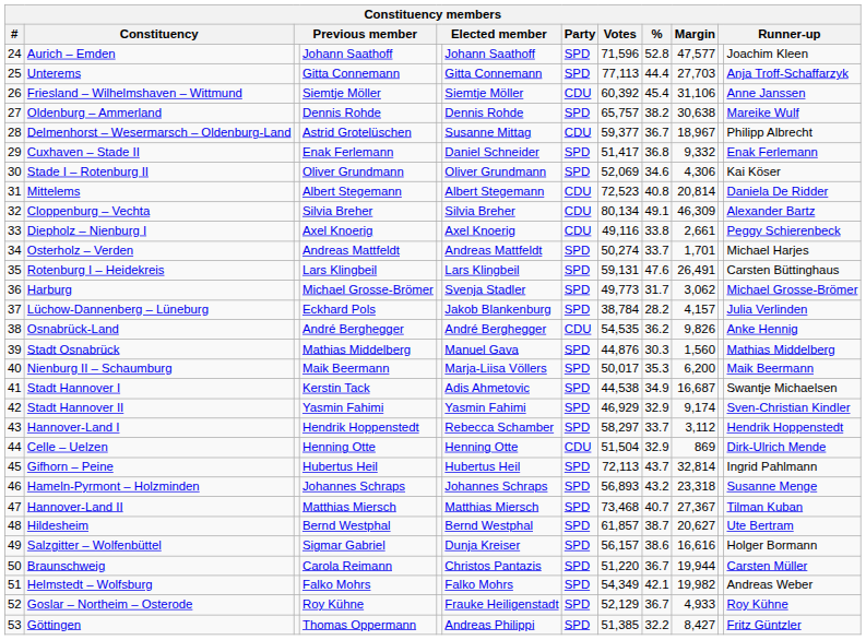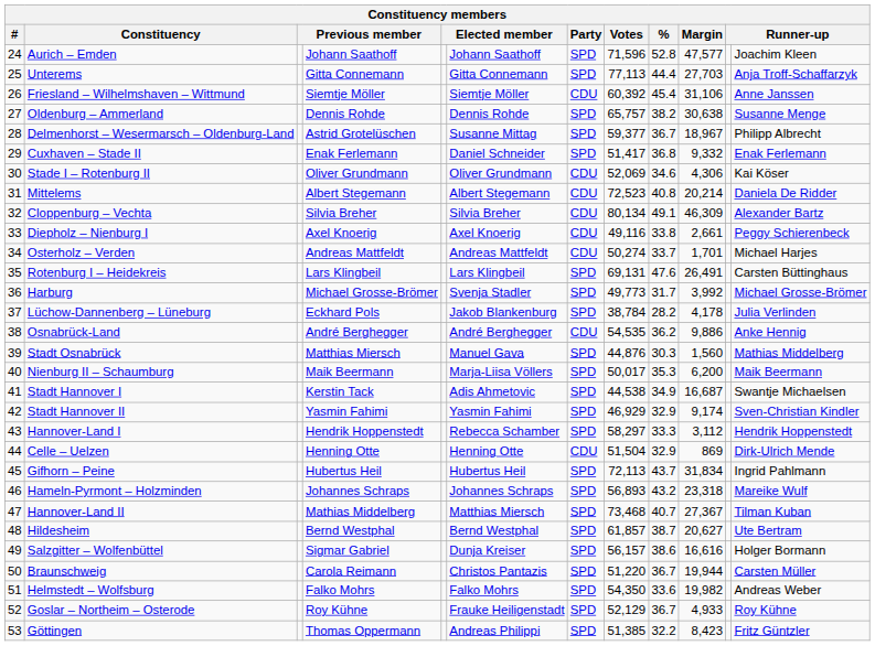 <table class="wikitable sortable" style="text-align:right">
 <tr>
 <th colspan="12">Constituency members</th>
 </tr>
 <tr>
 <th>#</th>
 <th>Constituency</th>
 <th colspan="2">Previous member</th>
 <th colspan="2">Elected member</th>
 <th>Party</th>
 <th>Votes</th>
 <th>%</th>
 <th>Margin</th>
 <th colspan="2">Runner-up</th>
 </tr>
 <tr>
 <td>24</td>
 <td align=left><a href='#'>Aurich – Emden</a></td>
 <td bgcolor=></td>
 <td align=left><a href='#'>Johann Saathoff</a></td>
 <td bgcolor=></td>
 <td align=left><a href='#'>Johann Saathoff</a></td>
 <td align=left><a href='#'>SPD</a></td>
 <td>71,596</td>
 <td>52.8</td>
 <td>47,577</td>
 <td bgcolor=></td>
 <td align=left>Joachim Kleen</td>
 </tr>
 <tr>
 <td>25</td>
 <td align=left><a href='#'>Unterems</a></td>
 <td bgcolor=></td>
 <td align=left><a href='#'>Gitta Connemann</a></td>
 <td bgcolor=></td>
 <td align=left><a href='#'>Gitta Connemann</a></td>
 <td align=left><a href='#'>SPD</a></td>
 <td>77,113</td>
 <td>44.4</td>
 <td>27,703</td>
 <td bgcolor=></td>
 <td align=left><a href='#'>Anja Troff-Schaffarzyk</a></td>
 </tr>
 <tr>
 <td>26</td>
 <td align=left><a href='#'>Friesland – Wilhelmshaven – Wittmund</a></td>
 <td bgcolor=></td>
 <td align=left><a href='#'>Siemtje Möller</a></td>
 <td bgcolor=></td>
 <td align=left><a href='#'>Siemtje Möller</a></td>
 <td align=left><a href='#'>CDU</a></td>
 <td>60,392</td>
 <td>45.4</td>
 <td>31,106</td>
 <td bgcolor=></td>
 <td align=left><a href='#'>Anne Janssen</a></td>
 </tr>
 <tr>
 <td>27</td>
 <td align=left><a href='#'>Oldenburg – Ammerland</a></td>
 <td bgcolor=></td>
 <td align=left><a href='#'>Dennis Rohde</a></td>
 <td bgcolor=></td>
 <td align=left><a href='#'>Dennis Rohde</a></td>
 <td align=left><a href='#'>SPD</a></td>
 <td>65,757</td>
 <td>38.2</td>
 <td>30,638</td>
 <td bgcolor=></td>
-<td align=left><a href='#'>Mareike Wulf</a></td>
+<td align=left><a href='#'>Susanne Menge</a></td>
 </tr>
 <tr>
 <td>28</td>
 <td align=left><a href='#'>Delmenhorst – Wesermarsch – Oldenburg-Land</a></td>
 <td bgcolor=></td>
 <td align=left><a href='#'>Astrid Grotelüschen</a></td>
 <td bgcolor=></td>
 <td align=left><a href='#'>Susanne Mittag</a></td>
-<td align=left><a href='#'>CDU</a></td>
+<td align=left><a href='#'>SPD</a></td>
 <td>59,377</td>
 <td>36.7</td>
 <td>18,967</td>
 <td bgcolor=></td>
 <td align=left>Philipp Albrecht</td>
 </tr>
 <tr>
 <td>29</td>
 <td align=left><a href='#'>Cuxhaven – Stade II</a></td>
 <td bgcolor=></td>
 <td align=left><a href='#'>Enak Ferlemann</a></td>
 <td bgcolor=></td>
 <td align=left><a href='#'>Daniel Schneider</a></td>
 <td align="left"><a href='#'>SPD</a></td>
 <td>51,417</td>
 <td>36.8</td>
 <td>9,332</td>
 <td bgcolor=></td>
 <td align=left><a href='#'>Enak Ferlemann</a></td>
 </tr>
 <tr>
 <td>30</td>
 <td align=left><a href='#'>Stade I – Rotenburg II</a></td>
 <td bgcolor=></td>
 <td align=left><a href='#'>Oliver Grundmann</a></td>
 <td bgcolor=></td>
 <td align=left><a href='#'>Oliver Grundmann</a></td>
-<td align=left><a href='#'>SPD</a></td>
+<td align=left><a href='#'>CDU</a></td>
 <td>52,069</td>
 <td>34.6</td>
 <td>4,306</td>
 <td bgcolor=></td>
 <td align=left>Kai Köser</td>
 </tr>
 <tr>
 <td>31</td>
 <td align=left><a href='#'>Mittelems</a></td>
 <td bgcolor=></td>
 <td align=left><a href='#'>Albert Stegemann</a></td>
 <td bgcolor=></td>
 <td align=left><a href='#'>Albert Stegemann</a></td>
 <td align=left><a href='#'>CDU</a></td>
 <td>72,523</td>
 <td>40.8</td>
-<td>20,814</td>
+<td>20,214</td>
 <td bgcolor=></td>
 <td align=left><a href='#'>Daniela De Ridder</a></td>
 </tr>
 <tr>
 <td>32</td>
 <td align=left><a href='#'>Cloppenburg – Vechta</a></td>
 <td bgcolor=></td>
 <td align=left><a href='#'>Silvia Breher</a></td>
 <td bgcolor=></td>
 <td align=left><a href='#'>Silvia Breher</a></td>
 <td align=left><a href='#'>CDU</a></td>
 <td>80,134</td>
 <td>49.1</td>
 <td>46,309</td>
 <td bgcolor=></td>
 <td align=left><a href='#'>Alexander Bartz</a></td>
 </tr>
 <tr>
 <td>33</td>
 <td align=left><a href='#'>Diepholz – Nienburg I</a></td>
 <td bgcolor=></td>
 <td align=left><a href='#'>Axel Knoerig</a></td>
 <td bgcolor=></td>
 <td align=left><a href='#'>Axel Knoerig</a></td>
 <td align=left><a href='#'>CDU</a></td>
 <td>49,116</td>
 <td>33.8</td>
 <td>2,661</td>
 <td bgcolor=></td>
 <td align=left><a href='#'>Peggy Schierenbeck</a></td>
 </tr>
 <tr>
 <td>34</td>
 <td align=left><a href='#'>Osterholz – Verden</a></td>
 <td bgcolor=></td>
 <td align=left><a href='#'>Andreas Mattfeldt</a></td>
 <td bgcolor=></td>
 <td align=left><a href='#'>Andreas Mattfeldt</a></td>
-<td align=left><a href='#'>SPD</a></td>
+<td align=left><a href='#'>CDU</a></td>
 <td>50,274</td>
 <td>33.7</td>
 <td>1,701</td>
 <td bgcolor=></td>
 <td align=left>Michael Harjes</td>
 </tr>
 <tr>
 <td>35</td>
 <td align=left><a href='#'>Rotenburg I – Heidekreis</a></td>
 <td bgcolor=></td>
 <td align=left><a href='#'>Lars Klingbeil</a></td>
 <td bgcolor=></td>
 <td align=left><a href='#'>Lars Klingbeil</a></td>
 <td align=left><a href='#'>SPD</a></td>
-<td>59,131</td>
+<td>69,131</td>
 <td>47.6</td>
 <td>26,491</td>
 <td bgcolor=></td>
 <td align=left>Carsten Büttinghaus</td>
 </tr>
 <tr>
 <td>36</td>
 <td align=left><a href='#'>Harburg</a></td>
 <td bgcolor=></td>
 <td align=left><a href='#'>Michael Grosse-Brömer</a></td>
 <td bgcolor=></td>
 <td align=left><a href='#'>Svenja Stadler</a></td>
 <td align=left><a href='#'>SPD</a></td>
 <td>49,773</td>
 <td>31.7</td>
-<td>3,062</td>
+<td>3,992</td>
 <td bgcolor=></td>
 <td align=left><a href='#'>Michael Grosse-Brömer</a></td>
 </tr>
 <tr>
 <td>37</td>
 <td align=left><a href='#'>Lüchow-Dannenberg – Lüneburg</a></td>
 <td bgcolor=></td>
 <td align=left><a href='#'>Eckhard Pols</a></td>
 <td bgcolor=></td>
 <td align=left><a href='#'>Jakob Blankenburg</a></td>
 <td align=left><a href='#'>SPD</a></td>
 <td>38,784</td>
 <td>28.2</td>
-<td>4,157</td>
+<td>4,178</td>
 <td bgcolor=></td>
 <td align=left><a href='#'>Julia Verlinden</a></td>
 </tr>
 <tr>
 <td>38</td>
 <td align=left><a href='#'>Osnabrück-Land</a></td>
 <td bgcolor=></td>
 <td align=left><a href='#'>André Berghegger</a></td>
 <td bgcolor=></td>
 <td align=left><a href='#'>André Berghegger</a></td>
 <td align=left><a href='#'>CDU</a></td>
 <td>54,535</td>
 <td>36.2</td>
-<td>9,826</td>
+<td>9,886</td>
 <td bgcolor=></td>
 <td align=left><a href='#'>Anke Hennig</a></td>
 </tr>
 <tr>
 <td>39</td>
 <td align=left><a href='#'>Stadt Osnabrück</a></td>
 <td bgcolor=></td>
-<td align=left><a href='#'>Mathias Middelberg</a></td>
+<td align=left><a href='#'>Matthias Miersch</a></td>
 <td bgcolor=></td>
 <td align=left><a href='#'>Manuel Gava</a></td>
 <td align=left><a href='#'>SPD</a></td>
 <td>44,876</td>
 <td>30.3</td>
 <td>1,560</td>
 <td bgcolor=></td>
 <td align=left><a href='#'>Mathias Middelberg</a></td>
 </tr>
 <tr>
 <td>40</td>
 <td align=left><a href='#'>Nienburg II – Schaumburg</a></td>
 <td bgcolor=></td>
 <td align=left><a href='#'>Maik Beermann</a></td>
 <td bgcolor=></td>
 <td align=left><a href='#'>Marja-Liisa Völlers</a></td>
 <td align=left><a href='#'>SPD</a></td>
 <td>50,017</td>
 <td>35.3</td>
 <td>6,200</td>
 <td bgcolor=></td>
 <td align=left><a href='#'>Maik Beermann</a></td>
 </tr>
 <tr>
 <td>41</td>
 <td align=left><a href='#'>Stadt Hannover I</a></td>
 <td bgcolor=></td>
 <td align=left><a href='#'>Kerstin Tack</a></td>
 <td bgcolor=></td>
 <td align=left><a href='#'>Adis Ahmetovic</a></td>
 <td align=left><a href='#'>SPD</a></td>
 <td>44,538</td>
 <td>34.9</td>
 <td>16,687</td>
 <td bgcolor=></td>
 <td align=left>Swantje Michaelsen</td>
 </tr>
 <tr>
 <td>42</td>
 <td align=left><a href='#'>Stadt Hannover II</a></td>
 <td bgcolor=></td>
 <td align=left><a href='#'>Yasmin Fahimi</a></td>
 <td bgcolor=></td>
 <td align=left><a href='#'>Yasmin Fahimi</a></td>
 <td align=left><a href='#'>SPD</a></td>
 <td>46,929</td>
 <td>32.9</td>
 <td>9,174</td>
 <td bgcolor=></td>
 <td align=left><a href='#'>Sven-Christian Kindler</a></td>
 </tr>
 <tr>
 <td>43</td>
 <td align=left><a href='#'>Hannover-Land I</a></td>
 <td bgcolor=></td>
 <td align=left><a href='#'>Hendrik Hoppenstedt</a></td>
 <td bgcolor=></td>
 <td align=left><a href='#'>Rebecca Schamber</a></td>
 <td align=left><a href='#'>SPD</a></td>
 <td>58,297</td>
-<td>33.7</td>
+<td>33.3</td>
 <td>3,112</td>
 <td bgcolor=></td>
 <td align=left><a href='#'>Hendrik Hoppenstedt</a></td>
 </tr>
 <tr>
 <td>44</td>
 <td align=left><a href='#'>Celle – Uelzen</a></td>
 <td bgcolor=></td>
 <td align=left><a href='#'>Henning Otte</a></td>
 <td bgcolor=></td>
 <td align=left><a href='#'>Henning Otte</a></td>
 <td align=left><a href='#'>CDU</a></td>
 <td>51,504</td>
 <td>32.9</td>
 <td>869</td>
 <td bgcolor=></td>
 <td align=left><a href='#'>Dirk-Ulrich Mende</a></td>
 </tr>
 <tr>
 <td>45</td>
 <td align=left><a href='#'>Gifhorn – Peine</a></td>
 <td bgcolor=></td>
 <td align=left><a href='#'>Hubertus Heil</a></td>
 <td bgcolor=></td>
 <td align=left><a href='#'>Hubertus Heil</a></td>
 <td align=left><a href='#'>SPD</a></td>
 <td>72,113</td>
 <td>43.7</td>
-<td>32,814</td>
+<td>31,834</td>
 <td bgcolor=></td>
 <td align=left>Ingrid Pahlmann</td>
 </tr>
 <tr>
 <td>46</td>
 <td align=left><a href='#'>Hameln-Pyrmont – Holzminden</a></td>
 <td bgcolor=></td>
 <td align=left><a href='#'>Johannes Schraps</a></td>
 <td bgcolor=></td>
 <td align=left><a href='#'>Johannes Schraps</a></td>
 <td align=left><a href='#'>SPD</a></td>
 <td>56,893</td>
 <td>43.2</td>
 <td>23,318</td>
 <td bgcolor=></td>
-<td align=left><a href='#'>Susanne Menge</a></td>
+<td align=left><a href='#'>Mareike Wulf</a></td>
 </tr>
 <tr>
 <td>47</td>
 <td align=left><a href='#'>Hannover-Land II</a></td>
 <td bgcolor=></td>
-<td align=left><a href='#'>Matthias Miersch</a></td>
+<td align=left><a href='#'>Mathias Middelberg</a></td>
 <td bgcolor=></td>
 <td align=left><a href='#'>Matthias Miersch</a></td>
 <td align=left><a href='#'>SPD</a></td>
 <td>73,468</td>
 <td>40.7</td>
 <td>27,367</td>
 <td bgcolor=></td>
 <td align=left><a href='#'>Tilman Kuban</a></td>
 </tr>
 <tr>
 <td>48</td>
 <td align=left><a href='#'>Hildesheim</a></td>
 <td bgcolor=></td>
 <td align=left><a href='#'>Bernd Westphal</a></td>
 <td bgcolor=></td>
 <td align=left><a href='#'>Bernd Westphal</a></td>
 <td align=left><a href='#'>SPD</a></td>
 <td>61,857</td>
 <td>38.7</td>
 <td>20,627</td>
 <td bgcolor=></td>
 <td align=left><a href='#'>Ute Bertram</a></td>
 </tr>
 <tr>
 <td>49</td>
 <td align=left><a href='#'>Salzgitter – Wolfenbüttel</a></td>
 <td bgcolor=></td>
 <td align=left><a href='#'>Sigmar Gabriel</a></td>
 <td bgcolor=></td>
 <td align=left><a href='#'>Dunja Kreiser</a></td>
 <td align=left><a href='#'>SPD</a></td>
 <td>56,157</td>
 <td>38.6</td>
 <td>16,616</td>
 <td bgcolor=></td>
 <td align=left>Holger Bormann</td>
 </tr>
 <tr>
 <td>50</td>
 <td align=left><a href='#'>Braunschweig</a></td>
 <td bgcolor=></td>
 <td align=left><a href='#'>Carola Reimann</a></td>
 <td bgcolor=></td>
 <td align=left><a href='#'>Christos Pantazis</a></td>
 <td align=left><a href='#'>SPD</a></td>
 <td>51,220</td>
 <td>36.7</td>
 <td>19,944</td>
 <td bgcolor=></td>
 <td align=left><a href='#'>Carsten Müller</a></td>
 </tr>
 <tr>
 <td>51</td>
 <td align=left><a href='#'>Helmstedt – Wolfsburg</a></td>
 <td bgcolor=></td>
 <td align=left><a href='#'>Falko Mohrs</a></td>
 <td bgcolor=></td>
 <td align=left><a href='#'>Falko Mohrs</a></td>
 <td align=left><a href='#'>SPD</a></td>
-<td>54,349</td>
-<td>42.1</td>
+<td>54,350</td>
+<td>33.6</td>
 <td>19,982</td>
 <td bgcolor=></td>
 <td align=left>Andreas Weber</td>
 </tr>
 <tr>
 <td>52</td>
 <td align=left><a href='#'>Goslar – Northeim – Osterode</a></td>
 <td bgcolor=></td>
 <td align=left><a href='#'>Roy Kühne</a></td>
 <td bgcolor=></td>
 <td align=left><a href='#'>Frauke Heiligenstadt</a></td>
 <td align=left><a href='#'>SPD</a></td>
 <td>52,129</td>
 <td>36.7</td>
 <td>4,933</td>
 <td bgcolor=></td>
 <td align=left><a href='#'>Roy Kühne</a></td>
 </tr>
 <tr>
 <td>53</td>
 <td align=left><a href='#'>Göttingen</a></td>
 <td bgcolor=></td>
 <td align=left><a href='#'>Thomas Oppermann</a></td>
 <td bgcolor=></td>
 <td align=left><a href='#'>Andreas Philippi</a></td>
 <td align=left><a href='#'>SPD</a></td>
 <td>51,385</td>
 <td>32.2</td>
-<td>8,427</td>
+<td>8,423</td>
 <td bgcolor=></td>
 <td align=left><a href='#'>Fritz Güntzler</a></td>
 </tr>
 </table>
